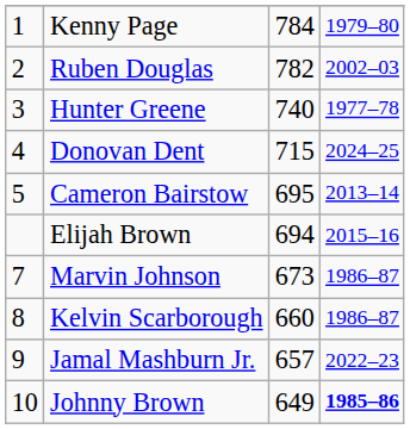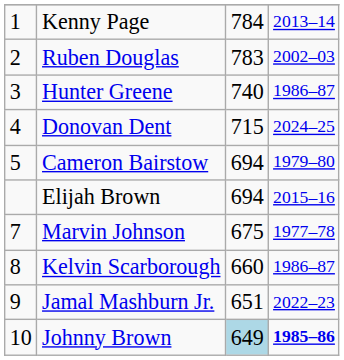 <table class="wikitable">
 <tr>
 </tr>
 <tr>
 <td>1</td>
 <td>Kenny Page</td>
 <td>784</td>
-<td style="font-size:80%;"><a href='#'>1979–80</a></td>
+<td style="font-size:80%;"><a href='#'>2013–14</a></td>
 </tr>
 <tr>
 <td>2</td>
 <td><a href='#'>Ruben Douglas</a></td>
-<td>782</td>
+<td>783</td>
 <td style="font-size:80%;"><a href='#'>2002–03</a></td>
 </tr>
 <tr>
 <td>3</td>
 <td><a href='#'>Hunter Greene</a></td>
 <td>740</td>
-<td style="font-size:80%;"><a href='#'>1977–78</a></td>
+<td style="font-size:80%;"><a href='#'>1986–87</a></td>
 </tr>
 <tr>
 <td>4</td>
 <td><a href='#'>Donovan Dent</a></td>
 <td>715</td>
 <td style="font-size:80%;"><a href='#'>2024–25</a></td>
 </tr>
 <tr>
 <td>5</td>
 <td><a href='#'>Cameron Bairstow</a></td>
-<td>695</td>
-<td style="font-size:80%;"><a href='#'>2013–14</a></td>
+<td>694</td>
+<td style="font-size:80%;"><a href='#'>1979–80</a></td>
 </tr>
 <tr>
 <td></td>
 <td>Elijah Brown</td>
 <td>694</td>
 <td style="font-size:80%;"><a href='#'>2015–16</a></td>
 </tr>
 <tr>
 <td>7</td>
 <td><a href='#'>Marvin Johnson</a></td>
-<td>673</td>
-<td style="font-size:80%;"><a href='#'>1986–87</a></td>
+<td>675</td>
+<td style="font-size:80%;"><a href='#'>1977–78</a></td>
 </tr>
 <tr>
 <td>8</td>
 <td><a href='#'>Kelvin Scarborough</a></td>
 <td>660</td>
 <td style="font-size:80%;"><a href='#'>1986–87</a></td>
 </tr>
 <tr>
 <td>9</td>
 <td><a href='#'>Jamal Mashburn Jr.</a></td>
-<td>657</td>
+<td>651</td>
 <td style="font-size:80%;"><a href='#'>2022–23</a></td>
 </tr>
 <tr>
 <td>10</td>
 <td><a href='#'>Johnny Brown</a></td>
-<td>649</td>
+<td style="background: lightblue;">649</td>
 <td style="font-size:80%;"><strong><a href='#'>1985–86</a></strong></td>
 </tr>
 </table>
